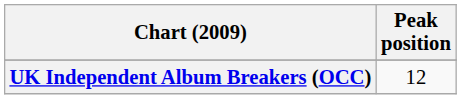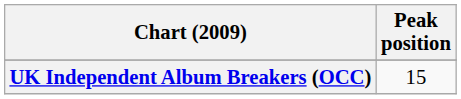 <table class="wikitable sortable plainrowheaders" style="text-align:center">
 <tr>
 <th scope="col">Chart (2009)</th>
 <th scope="col">Peak<br>position</th>
 </tr>
 <tr>
 </tr>
 <tr>
 <th scope="row"><a href='#'>UK Independent Album Breakers</a> (<a href='#'>OCC</a>)</th>
-<td>12</td>
+<td>15</td>
 </tr>
 <tr>
 </tr>
 </table>
